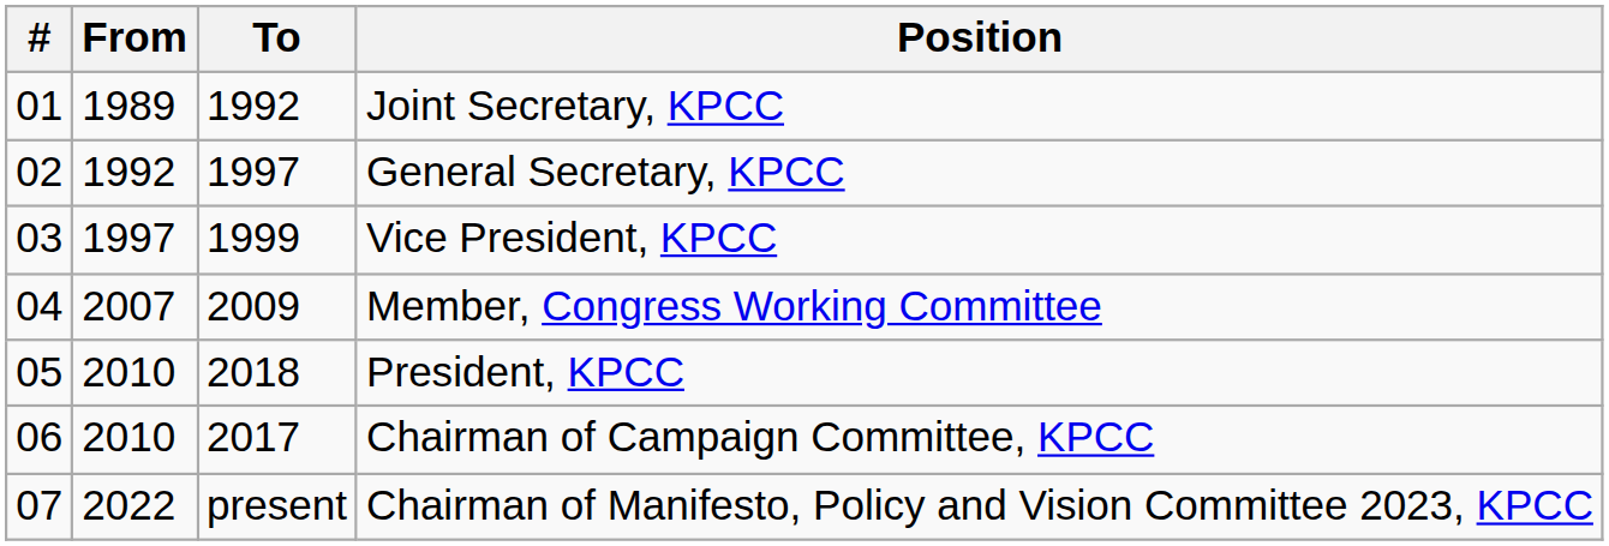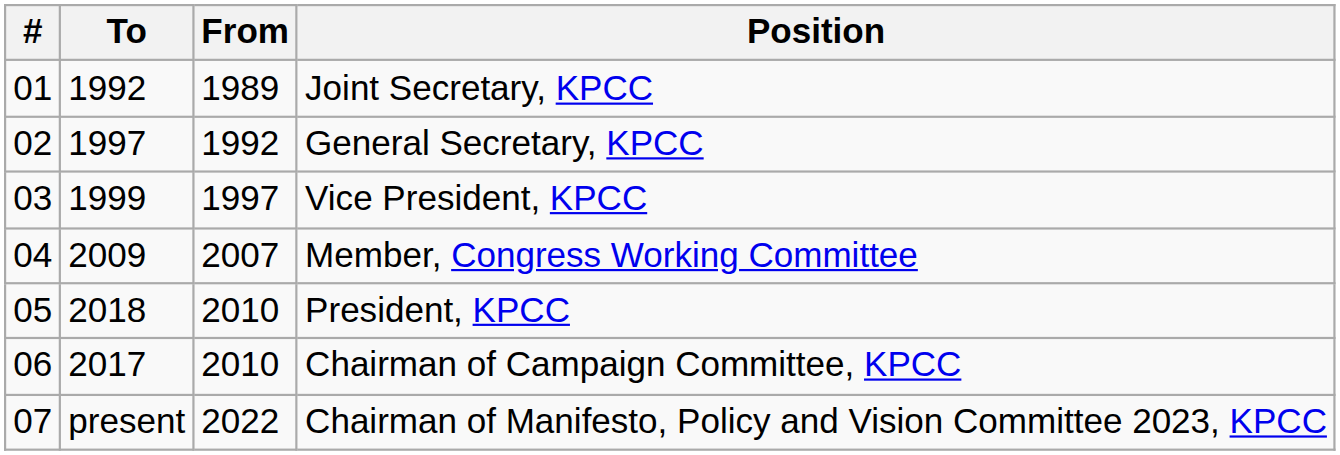 <table class="wikitable sortable">
 <tr>
 <th>#</th>
+<th>To</th>
 <th>From</th>
-<th>To</th>
 <th>Position</th>
 </tr>
 <tr>
 <td>01</td>
+<td>1992</td>
 <td>1989</td>
-<td>1992</td>
 <td>Joint Secretary, <a href='#'>KPCC</a></td>
 </tr>
 <tr>
 <td>02</td>
+<td>1997</td>
 <td>1992</td>
-<td>1997</td>
 <td>General Secretary, <a href='#'>KPCC</a></td>
 </tr>
 <tr>
 <td>03</td>
+<td>1999</td>
 <td>1997</td>
-<td>1999</td>
 <td>Vice President, <a href='#'>KPCC</a></td>
 </tr>
 <tr>
 <td>04</td>
+<td>2009</td>
 <td>2007</td>
-<td>2009</td>
 <td>Member, <a href='#'>Congress Working Committee</a></td>
 </tr>
 <tr>
 <td>05</td>
+<td>2018</td>
 <td>2010</td>
-<td>2018</td>
 <td>President, <a href='#'>KPCC</a></td>
 </tr>
 <tr>
 <td>06</td>
+<td>2017</td>
 <td>2010</td>
-<td>2017</td>
 <td>Chairman of Campaign Committee, <a href='#'>KPCC</a></td>
 </tr>
 <tr>
 <td>07</td>
+<td>present</td>
 <td>2022</td>
-<td>present</td>
 <td>Chairman of Manifesto, Policy and Vision Committee 2023, <a href='#'>KPCC</a></td>
 </tr>
 </table>
